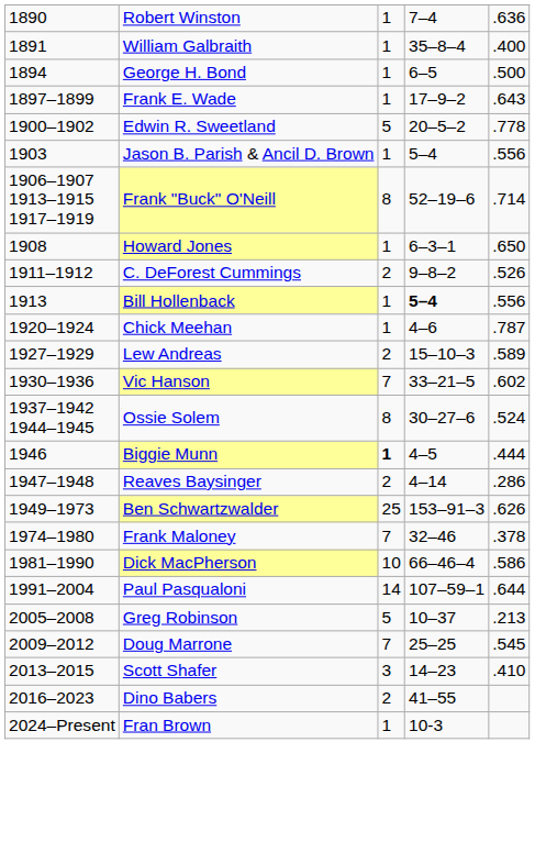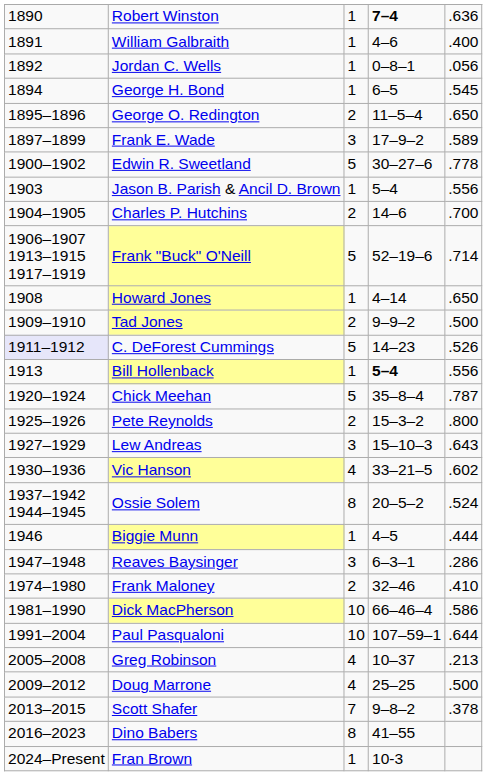 <table class="wikitable">
 <tr>
 </tr>
 <tr>
 <td>1890</td>
 <td><a href='#'>Robert Winston</a></td>
 <td>1</td>
-<td>7–4</td>
+<td><strong>7–4</strong></td>
 <td>.636</td>
 </tr>
 <tr>
 <td>1891</td>
 <td><a href='#'>William Galbraith</a></td>
 <td>1</td>
-<td>35–8–4</td>
+<td>4–6</td>
 <td>.400</td>
+</tr>
+<tr>
+<td>1892</td>
+<td><a href='#'>Jordan C. Wells</a></td>
+<td>1</td>
+<td>0–8–1</td>
+<td>.056</td>
 </tr>
 <tr>
 <td>1894</td>
 <td><a href='#'>George H. Bond</a></td>
 <td>1</td>
 <td>6–5</td>
-<td>.500</td>
+<td>.545</td>
+</tr>
+<tr>
+<td>1895–1896</td>
+<td><a href='#'>George O. Redington</a></td>
+<td>2</td>
+<td>11–5–4</td>
+<td>.650</td>
 </tr>
 <tr>
 <td>1897–1899</td>
 <td><a href='#'>Frank E. Wade</a></td>
-<td>1</td>
+<td>3</td>
 <td>17–9–2</td>
-<td>.643</td>
+<td>.589</td>
 </tr>
 <tr>
 <td>1900–1902</td>
 <td><a href='#'>Edwin R. Sweetland</a></td>
 <td>5</td>
-<td>20–5–2</td>
+<td>30–27–6</td>
 <td>.778</td>
 </tr>
 <tr>
 <td>1903</td>
 <td><a href='#'>Jason B. Parish</a> & <a href='#'>Ancil D. Brown</a></td>
 <td>1</td>
 <td>5–4</td>
 <td>.556</td>
 </tr>
 <tr>
+<td>1904–1905</td>
+<td><a href='#'>Charles P. Hutchins</a></td>
+<td>2</td>
+<td>14–6</td>
+<td>.700</td>
+</tr>
+<tr>
 <td>1906–1907<br>1913–1915<br>1917–1919</td>
 <td bgcolor="FFFF99"><a href='#'>Frank "Buck" O'Neill</a></td>
-<td>8</td>
+<td>5</td>
 <td>52–19–6</td>
 <td>.714</td>
 </tr>
 <tr>
 <td>1908</td>
 <td bgcolor="FFFF99"><a href='#'>Howard Jones</a></td>
 <td>1</td>
-<td>6–3–1</td>
+<td>4–14</td>
 <td>.650</td>
 </tr>
 <tr>
-<td>1911–1912</td>
+<td>1909–1910</td>
+<td bgcolor="FFFF99"><a href='#'>Tad Jones</a></td>
+<td>2</td>
+<td>9–9–2</td>
+<td>.500</td>
+</tr>
+<tr>
+<td style="background: lavender;">1911–1912</td>
 <td><a href='#'>C. DeForest Cummings</a></td>
-<td>2</td>
-<td>9–8–2</td>
+<td>5</td>
+<td>14–23</td>
 <td>.526</td>
 </tr>
 <tr>
 <td>1913</td>
 <td bgcolor="FFFF99"><a href='#'>Bill Hollenback</a></td>
 <td>1</td>
 <td><strong>5–4</strong></td>
 <td>.556</td>
 </tr>
 <tr>
 <td>1920–1924</td>
 <td><a href='#'>Chick Meehan</a></td>
-<td>1</td>
-<td>4–6</td>
+<td>5</td>
+<td>35–8–4</td>
 <td>.787</td>
+</tr>
+<tr>
+<td>1925–1926</td>
+<td><a href='#'>Pete Reynolds</a></td>
+<td>2</td>
+<td>15–3–2</td>
+<td>.800</td>
 </tr>
 <tr>
 <td>1927–1929</td>
 <td><a href='#'>Lew Andreas</a></td>
-<td>2</td>
+<td>3</td>
 <td>15–10–3</td>
-<td>.589</td>
+<td>.643</td>
 </tr>
 <tr>
 <td>1930–1936</td>
 <td bgcolor="FFFF99"><a href='#'>Vic Hanson</a></td>
-<td>7</td>
+<td>4</td>
 <td>33–21–5</td>
 <td>.602</td>
 </tr>
 <tr>
 <td>1937–1942<br>1944–1945</td>
 <td><a href='#'>Ossie Solem</a></td>
 <td>8</td>
-<td>30–27–6</td>
+<td>20–5–2</td>
 <td>.524</td>
 </tr>
 <tr>
 <td>1946</td>
 <td bgcolor="FFFF99"><a href='#'>Biggie Munn</a></td>
-<td><strong>1</strong></td>
+<td>1</td>
 <td>4–5</td>
 <td>.444</td>
 </tr>
 <tr>
 <td>1947–1948</td>
 <td><a href='#'>Reaves Baysinger</a></td>
-<td>2</td>
-<td>4–14</td>
+<td>3</td>
+<td>6–3–1</td>
 <td>.286</td>
-</tr>
-<tr>
-<td>1949–1973</td>
-<td bgcolor="FFFF99"><a href='#'>Ben Schwartzwalder</a></td>
-<td>25</td>
-<td>153–91–3</td>
-<td>.626</td>
 </tr>
 <tr>
 <td>1974–1980</td>
 <td><a href='#'>Frank Maloney</a></td>
-<td>7</td>
+<td>2</td>
 <td>32–46</td>
-<td>.378</td>
+<td>.410</td>
 </tr>
 <tr>
 <td>1981–1990</td>
 <td bgcolor="FFFF99"><a href='#'>Dick MacPherson</a></td>
 <td>10</td>
 <td>66–46–4</td>
 <td>.586</td>
 </tr>
 <tr>
 <td>1991–2004</td>
 <td><a href='#'>Paul Pasqualoni</a></td>
-<td>14</td>
+<td>10</td>
 <td>107–59–1</td>
 <td>.644</td>
 </tr>
 <tr>
 <td>2005–2008</td>
 <td><a href='#'>Greg Robinson</a></td>
-<td>5</td>
+<td>4</td>
 <td>10–37</td>
 <td>.213</td>
 </tr>
 <tr>
 <td>2009–2012</td>
 <td><a href='#'>Doug Marrone</a></td>
-<td>7</td>
+<td>4</td>
 <td>25–25</td>
-<td>.545</td>
+<td>.500</td>
 </tr>
 <tr>
 <td>2013–2015</td>
 <td><a href='#'>Scott Shafer</a></td>
-<td>3</td>
-<td>14–23</td>
-<td>.410</td>
+<td>7</td>
+<td>9–8–2</td>
+<td>.378</td>
 </tr>
 <tr>
 <td>2016–2023</td>
 <td><a href='#'>Dino Babers</a></td>
-<td>2</td>
+<td>8</td>
 <td>41–55</td>
 <td></td>
 </tr>
 <tr>
 <td>2024–Present</td>
 <td><a href='#'>Fran Brown</a></td>
 <td>1</td>
 <td>10-3</td>
 <td></td>
 </tr>
 </table>
